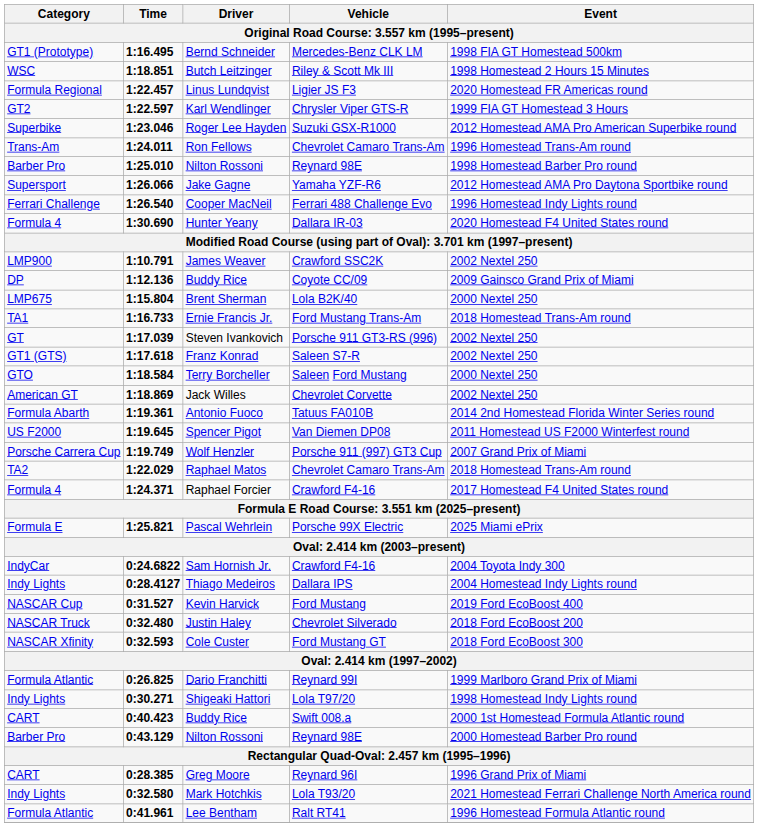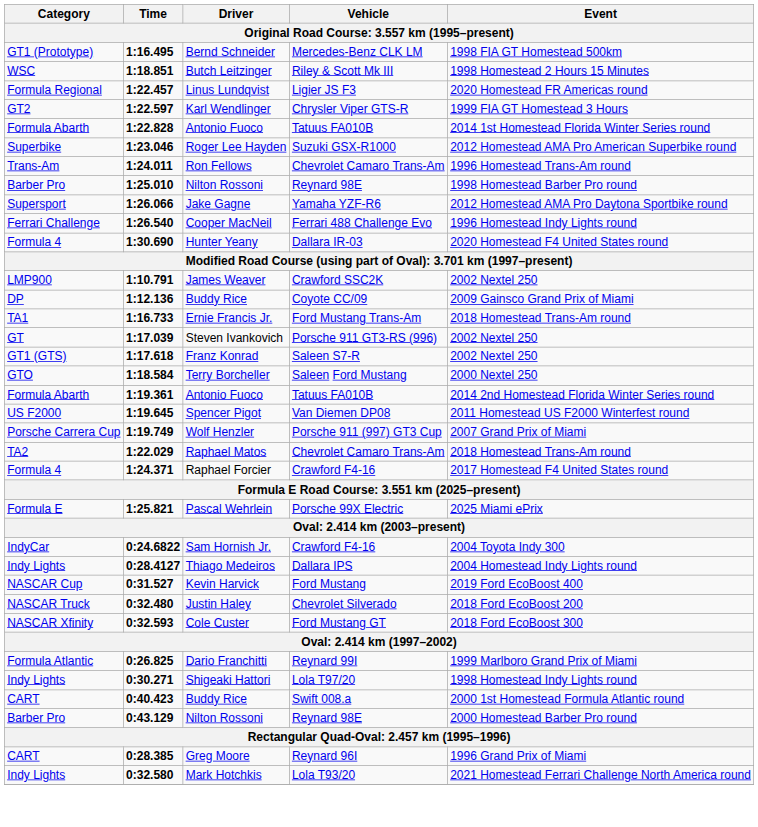 <table class="wikitable">
 <tr>
 <th>Category</th>
 <th>Time</th>
 <th>Driver</th>
 <th>Vehicle</th>
 <th>Event</th>
 </tr>
 <tr>
 <th colspan="5">Original Road Course: 3.557 km (1995–present)</th>
 </tr>
 <tr>
 <td><a href='#'>GT1 (Prototype)</a></td>
 <td><strong>1:16.495</strong></td>
 <td><a href='#'>Bernd Schneider</a></td>
 <td><a href='#'>Mercedes-Benz CLK LM</a></td>
 <td><a href='#'>1998 FIA GT Homestead 500km</a></td>
 </tr>
 <tr>
 <td><a href='#'>WSC</a></td>
 <td><strong>1:18.851</strong></td>
 <td><a href='#'>Butch Leitzinger</a></td>
 <td><a href='#'>Riley & Scott Mk III</a></td>
 <td><a href='#'>1998 Homestead 2 Hours 15 Minutes</a></td>
 </tr>
 <tr>
 <td><a href='#'>Formula Regional</a></td>
 <td><strong>1:22.457</strong></td>
 <td><a href='#'>Linus Lundqvist</a></td>
 <td><a href='#'>Ligier JS F3</a></td>
 <td><a href='#'>2020 Homestead FR Americas round</a></td>
 </tr>
 <tr>
 <td><a href='#'>GT2</a></td>
 <td><strong>1:22.597</strong></td>
 <td><a href='#'>Karl Wendlinger</a></td>
 <td><a href='#'>Chrysler Viper GTS-R</a></td>
 <td><a href='#'>1999 FIA GT Homestead 3 Hours</a></td>
+</tr>
+<tr>
+<td><a href='#'>Formula Abarth</a></td>
+<td><strong>1:22.828</strong></td>
+<td><a href='#'>Antonio Fuoco</a></td>
+<td><a href='#'>Tatuus FA010B</a></td>
+<td><a href='#'>2014 1st Homestead Florida Winter Series round</a></td>
 </tr>
 <tr>
 <td><a href='#'>Superbike</a></td>
 <td><strong>1:23.046</strong></td>
 <td><a href='#'>Roger Lee Hayden</a></td>
 <td><a href='#'>Suzuki GSX-R1000</a></td>
 <td><a href='#'>2012 Homestead AMA Pro American Superbike round</a></td>
 </tr>
 <tr>
 <td><a href='#'>Trans-Am</a></td>
 <td><strong>1:24.011</strong></td>
 <td><a href='#'>Ron Fellows</a></td>
 <td><a href='#'>Chevrolet Camaro Trans-Am</a></td>
 <td><a href='#'>1996 Homestead Trans-Am round</a></td>
 </tr>
 <tr>
 <td><a href='#'>Barber Pro</a></td>
 <td><strong>1:25.010</strong></td>
 <td><a href='#'>Nilton Rossoni</a></td>
 <td><a href='#'>Reynard 98E</a></td>
 <td><a href='#'>1998 Homestead Barber Pro round</a></td>
 </tr>
 <tr>
 <td><a href='#'>Supersport</a></td>
 <td><strong>1:26.066</strong></td>
 <td><a href='#'>Jake Gagne</a></td>
 <td><a href='#'>Yamaha YZF-R6</a></td>
 <td><a href='#'>2012 Homestead AMA Pro Daytona Sportbike round</a></td>
 </tr>
 <tr>
 <td><a href='#'>Ferrari Challenge</a></td>
 <td><strong>1:26.540</strong></td>
 <td><a href='#'>Cooper MacNeil</a></td>
 <td><a href='#'>Ferrari 488 Challenge Evo</a></td>
 <td><a href='#'>1996 Homestead Indy Lights round</a></td>
 </tr>
 <tr>
 <td><a href='#'>Formula 4</a></td>
 <td><strong>1:30.690</strong></td>
 <td><a href='#'>Hunter Yeany</a></td>
 <td><a href='#'>Dallara IR-03</a></td>
 <td><a href='#'>2020 Homestead F4 United States round</a></td>
 </tr>
 <tr>
 <th colspan="5">Modified Road Course (using part of Oval): 3.701 km (1997–present)</th>
 </tr>
 <tr>
 <td><a href='#'>LMP900</a></td>
 <td><strong>1:10.791</strong></td>
 <td><a href='#'>James Weaver</a></td>
 <td><a href='#'>Crawford SSC2K</a></td>
 <td><a href='#'>2002 Nextel 250</a></td>
 </tr>
 <tr>
 <td><a href='#'>DP</a></td>
 <td><strong>1:12.136</strong></td>
 <td><a href='#'>Buddy Rice</a></td>
 <td><a href='#'>Coyote CC/09</a></td>
 <td><a href='#'>2009 Gainsco Grand Prix of Miami</a></td>
 </tr>
 <tr>
-<td><a href='#'>LMP675</a></td>
-<td><strong>1:15.804</strong></td>
-<td><a href='#'>Brent Sherman</a></td>
-<td><a href='#'>Lola B2K/40</a></td>
-<td><a href='#'>2000 Nextel 250</a></td>
-</tr>
-<tr>
 <td><a href='#'>TA1</a></td>
 <td><strong>1:16.733</strong></td>
 <td><a href='#'>Ernie Francis Jr.</a></td>
 <td><a href='#'>Ford Mustang Trans-Am</a></td>
 <td><a href='#'>2018 Homestead Trans-Am round</a></td>
 </tr>
 <tr>
 <td><a href='#'>GT</a></td>
 <td><strong>1:17.039</strong></td>
 <td>Steven Ivankovich</td>
 <td><a href='#'>Porsche 911 GT3-RS (996)</a></td>
 <td><a href='#'>2002 Nextel 250</a></td>
 </tr>
 <tr>
 <td><a href='#'>GT1 (GTS)</a></td>
 <td><strong>1:17.618</strong></td>
 <td><a href='#'>Franz Konrad</a></td>
 <td><a href='#'>Saleen S7-R</a></td>
 <td><a href='#'>2002 Nextel 250</a></td>
 </tr>
 <tr>
 <td><a href='#'>GTO</a></td>
 <td><strong>1:18.584</strong></td>
 <td><a href='#'>Terry Borcheller</a></td>
 <td><a href='#'>Saleen</a> <a href='#'>Ford Mustang</a></td>
 <td><a href='#'>2000 Nextel 250</a></td>
-</tr>
-<tr>
-<td><a href='#'>American GT</a></td>
-<td><strong>1:18.869</strong></td>
-<td>Jack Willes</td>
-<td><a href='#'>Chevrolet Corvette</a></td>
-<td><a href='#'>2002 Nextel 250</a></td>
 </tr>
 <tr>
 <td><a href='#'>Formula Abarth</a></td>
 <td><strong>1:19.361</strong></td>
 <td><a href='#'>Antonio Fuoco</a></td>
 <td><a href='#'>Tatuus FA010B</a></td>
 <td><a href='#'>2014 2nd Homestead Florida Winter Series round</a></td>
 </tr>
 <tr>
 <td><a href='#'>US F2000</a></td>
 <td><strong>1:19.645</strong></td>
 <td><a href='#'>Spencer Pigot</a></td>
 <td><a href='#'>Van Diemen DP08</a></td>
 <td><a href='#'>2011 Homestead US F2000 Winterfest round</a></td>
 </tr>
 <tr>
 <td><a href='#'>Porsche Carrera Cup</a></td>
 <td><strong>1:19.749</strong></td>
 <td><a href='#'>Wolf Henzler</a></td>
 <td><a href='#'>Porsche 911 (997) GT3 Cup</a></td>
 <td><a href='#'>2007 Grand Prix of Miami</a></td>
 </tr>
 <tr>
 <td><a href='#'>TA2</a></td>
 <td><strong>1:22.029</strong></td>
 <td><a href='#'>Raphael Matos</a></td>
 <td><a href='#'>Chevrolet Camaro Trans-Am</a></td>
 <td><a href='#'>2018 Homestead Trans-Am round</a></td>
 </tr>
 <tr>
 <td><a href='#'>Formula 4</a></td>
 <td><strong>1:24.371</strong></td>
 <td>Raphael Forcier</td>
 <td><a href='#'>Crawford F4-16</a></td>
 <td><a href='#'>2017 Homestead F4 United States round</a></td>
 </tr>
 <tr>
 <th colspan="5">Formula E Road Course: 3.551 km (2025–present)</th>
 </tr>
 <tr>
 <td><a href='#'>Formula E</a></td>
 <td><strong>1:25.821</strong></td>
 <td><a href='#'>Pascal Wehrlein</a></td>
 <td><a href='#'>Porsche 99X Electric</a></td>
 <td><a href='#'>2025 Miami ePrix</a></td>
 </tr>
 <tr>
 <th colspan="5">Oval: 2.414 km (2003–present)</th>
 </tr>
 <tr>
 <td><a href='#'>IndyCar</a></td>
 <td><strong>0:24.6822</strong></td>
 <td><a href='#'>Sam Hornish Jr.</a></td>
 <td><a href='#'>Crawford F4-16</a></td>
 <td><a href='#'>2004 Toyota Indy 300</a></td>
 </tr>
 <tr>
 <td><a href='#'>Indy Lights</a></td>
 <td><strong>0:28.4127</strong></td>
 <td><a href='#'>Thiago Medeiros</a></td>
 <td><a href='#'>Dallara IPS</a></td>
 <td><a href='#'>2004 Homestead Indy Lights round</a></td>
 </tr>
 <tr>
 <td><a href='#'>NASCAR Cup</a></td>
 <td><strong>0:31.527</strong></td>
 <td><a href='#'>Kevin Harvick</a></td>
 <td><a href='#'>Ford Mustang</a></td>
 <td><a href='#'>2019 Ford EcoBoost 400</a></td>
 </tr>
 <tr>
 <td><a href='#'>NASCAR Truck</a></td>
 <td><strong>0:32.480</strong></td>
 <td><a href='#'>Justin Haley</a></td>
 <td><a href='#'>Chevrolet Silverado</a></td>
 <td><a href='#'>2018 Ford EcoBoost 200</a></td>
 </tr>
 <tr>
 <td><a href='#'>NASCAR Xfinity</a></td>
 <td><strong>0:32.593</strong></td>
 <td><a href='#'>Cole Custer</a></td>
 <td><a href='#'>Ford Mustang GT</a></td>
 <td><a href='#'>2018 Ford EcoBoost 300</a></td>
 </tr>
 <tr>
 <th colspan="5">Oval: 2.414 km (1997–2002)</th>
 </tr>
 <tr>
 <td><a href='#'>Formula Atlantic</a></td>
 <td><strong>0:26.825</strong></td>
 <td><a href='#'>Dario Franchitti</a></td>
 <td><a href='#'>Reynard 99I</a></td>
 <td><a href='#'>1999 Marlboro Grand Prix of Miami</a></td>
 </tr>
 <tr>
 <td><a href='#'>Indy Lights</a></td>
 <td><strong>0:30.271</strong></td>
 <td><a href='#'>Shigeaki Hattori</a></td>
 <td><a href='#'>Lola T97/20</a></td>
 <td><a href='#'>1998 Homestead Indy Lights round</a></td>
 </tr>
 <tr>
 <td><a href='#'>CART</a></td>
 <td><strong>0:40.423</strong></td>
 <td><a href='#'>Buddy Rice</a></td>
 <td><a href='#'>Swift 008.a</a></td>
 <td><a href='#'>2000 1st Homestead Formula Atlantic round</a></td>
 </tr>
 <tr>
 <td><a href='#'>Barber Pro</a></td>
 <td><strong>0:43.129</strong></td>
 <td><a href='#'>Nilton Rossoni</a></td>
 <td><a href='#'>Reynard 98E</a></td>
 <td><a href='#'>2000 Homestead Barber Pro round</a></td>
 </tr>
 <tr>
 <th colspan="5">Rectangular Quad-Oval: 2.457 km (1995–1996)</th>
 </tr>
 <tr>
 <td><a href='#'>CART</a></td>
 <td><strong>0:28.385</strong></td>
 <td><a href='#'>Greg Moore</a></td>
 <td><a href='#'>Reynard 96I</a></td>
 <td><a href='#'>1996 Grand Prix of Miami</a></td>
 </tr>
 <tr>
 <td><a href='#'>Indy Lights</a></td>
 <td><strong>0:32.580</strong></td>
 <td><a href='#'>Mark Hotchkis</a></td>
 <td><a href='#'>Lola T93/20</a></td>
 <td><a href='#'>2021 Homestead Ferrari Challenge North America round</a></td>
 </tr>
 <tr>
-<td><a href='#'>Formula Atlantic</a></td>
-<td><strong>0:41.961</strong></td>
-<td><a href='#'>Lee Bentham</a></td>
-<td><a href='#'>Ralt RT41</a></td>
-<td><a href='#'>1996 Homestead Formula Atlantic round</a></td>
-</tr>
-<tr>
 </tr>
 </table>
